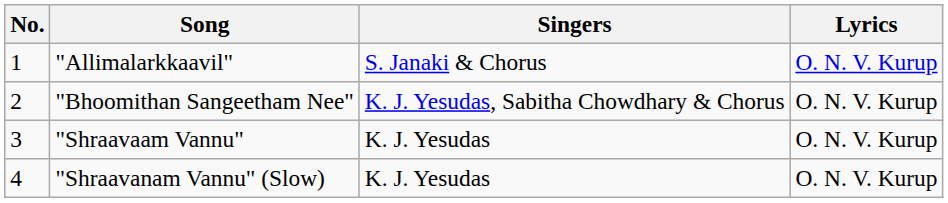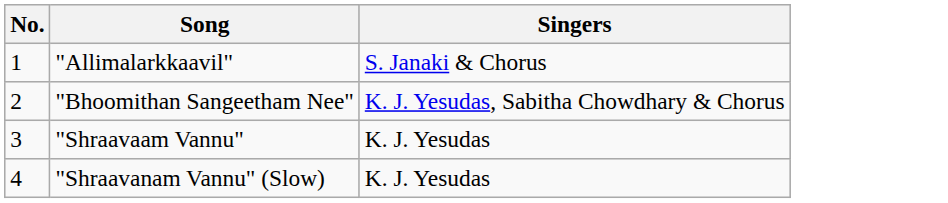 <table class="wikitable" style="font-size:95%;">
 <tr>
 <th>No.</th>
 <th>Song</th>
 <th>Singers</th>
-<th>Lyrics</th>
 </tr>
 <tr>
 <td>1</td>
 <td>"Allimalarkkaavil"</td>
 <td><a href='#'>S. Janaki</a> & Chorus</td>
-<td><a href='#'>O. N. V. Kurup</a></td>
 </tr>
 <tr>
 <td>2</td>
 <td>"Bhoomithan Sangeetham Nee"</td>
 <td><a href='#'>K. J. Yesudas</a>, Sabitha Chowdhary & Chorus</td>
-<td>O. N. V. Kurup</td>
 </tr>
 <tr>
 <td>3</td>
 <td>"Shraavaam Vannu"</td>
 <td>K. J. Yesudas</td>
-<td>O. N. V. Kurup</td>
 </tr>
 <tr>
 <td>4</td>
 <td>"Shraavanam Vannu" (Slow)</td>
 <td>K. J. Yesudas</td>
-<td>O. N. V. Kurup</td>
 </tr>
 </table>
